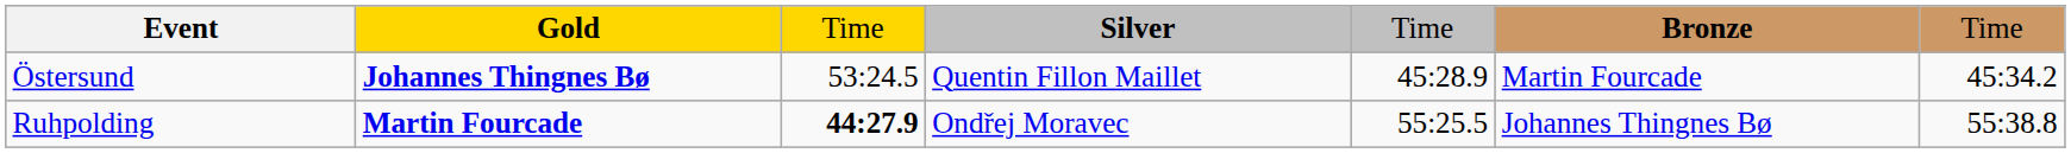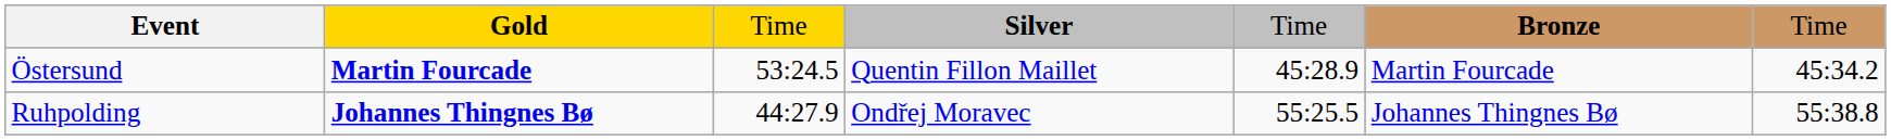 <table class="wikitable">
 <tr>
 <th width="180">Event</th>
 <th width="220" style="background:gold">Gold</th>
 <th width="70" style="background:gold;font-weight:normal">Time</th>
 <th width="220" style="background:silver">Silver</th>
 <th width="70" style="background:silver;font-weight:normal">Time</th>
 <th width="220" style="background:#CC9966">Bronze</th>
 <th width="70" style="background:#CC9966;font-weight:normal">Time</th>
 </tr>
 <tr>
 <td><a href='#'>Östersund</a><br></td>
-<td><strong><a href='#'>Johannes Thingnes Bø</a></strong><br></td>
+<td><strong><a href='#'>Martin Fourcade</a></strong><br></td>
 <td align="right">53:24.5 <br> </td>
 <td><a href='#'>Quentin Fillon Maillet</a><br></td>
 <td align="right">45:28.9 <br> </td>
 <td><a href='#'>Martin Fourcade</a><br></td>
 <td align="right">45:34.2 <br> </td>
 </tr>
 <tr>
 <td><a href='#'>Ruhpolding</a><br></td>
-<td><strong><a href='#'>Martin Fourcade</a></strong><br></td>
-<td align="right"><strong>44:27.9 <br> </strong></td>
+<td><strong><a href='#'>Johannes Thingnes Bø</a></strong><br></td>
+<td align="right">44:27.9 <br> </td>
 <td><a href='#'>Ondřej Moravec</a><br></td>
 <td align="right">55:25.5 <br> </td>
 <td><a href='#'>Johannes Thingnes Bø</a><br></td>
 <td align="right">55:38.8 <br> </td>
 </tr>
 </table>
